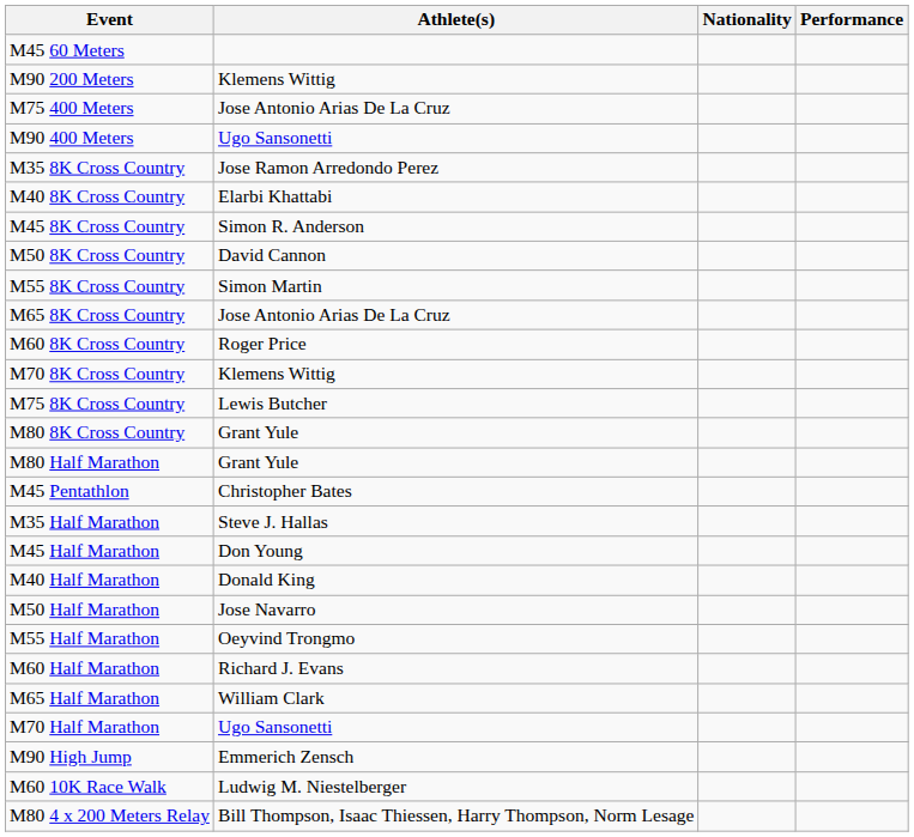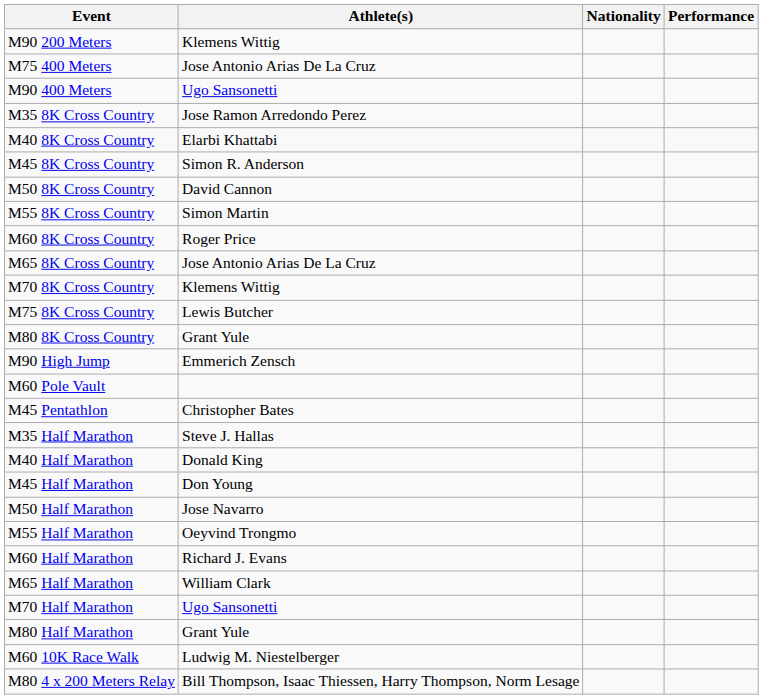 <table class="wikitable">
 <tr>
 <th>Event</th>
 <th>Athlete(s)</th>
 <th>Nationality</th>
 <th>Performance</th>
-</tr>
-<tr>
-<td>M45 <a href='#'>60 Meters</a></td>
-<td></td>
-<td></td>
-<td></td>
 </tr>
 <tr>
 <td>M90 <a href='#'>200 Meters</a></td>
 <td>Klemens Wittig</td>
 <td></td>
 <td></td>
 </tr>
 <tr>
 <td>M75 <a href='#'>400 Meters</a></td>
 <td>Jose Antonio Arias De La Cruz</td>
 <td></td>
 <td></td>
 </tr>
 <tr>
 <td>M90 <a href='#'>400 Meters</a></td>
 <td><a href='#'>Ugo Sansonetti</a></td>
 <td></td>
 <td></td>
 </tr>
 <tr>
 <td>M35 <a href='#'>8K Cross Country</a></td>
 <td>Jose Ramon Arredondo Perez</td>
 <td></td>
 <td></td>
 </tr>
 <tr>
 <td>M40 <a href='#'>8K Cross Country</a></td>
 <td>Elarbi Khattabi</td>
 <td></td>
 <td></td>
 </tr>
 <tr>
 <td>M45 <a href='#'>8K Cross Country</a></td>
 <td>Simon R. Anderson</td>
 <td></td>
 <td></td>
 </tr>
 <tr>
 <td>M50 <a href='#'>8K Cross Country</a></td>
 <td>David Cannon</td>
 <td></td>
 <td></td>
 </tr>
 <tr>
 <td>M55 <a href='#'>8K Cross Country</a></td>
 <td>Simon Martin</td>
 <td></td>
 <td></td>
 </tr>
 <tr>
-<td>M65 <a href='#'>8K Cross Country</a></td>
-<td>Jose Antonio Arias De La Cruz</td>
+<td>M60 <a href='#'>8K Cross Country</a></td>
+<td>Roger Price</td>
 <td></td>
 <td></td>
 </tr>
 <tr>
-<td>M60 <a href='#'>8K Cross Country</a></td>
-<td>Roger Price</td>
+<td>M65 <a href='#'>8K Cross Country</a></td>
+<td>Jose Antonio Arias De La Cruz</td>
 <td></td>
 <td></td>
 </tr>
 <tr>
 <td>M70 <a href='#'>8K Cross Country</a></td>
 <td>Klemens Wittig</td>
 <td></td>
 <td></td>
 </tr>
 <tr>
 <td>M75 <a href='#'>8K Cross Country</a></td>
 <td>Lewis Butcher</td>
 <td></td>
 <td></td>
 </tr>
 <tr>
 <td>M80 <a href='#'>8K Cross Country</a></td>
 <td>Grant Yule</td>
 <td></td>
 <td></td>
 </tr>
 <tr>
-<td>M80 <a href='#'>Half Marathon</a></td>
-<td>Grant Yule</td>
+<td>M90 <a href='#'>High Jump</a></td>
+<td>Emmerich Zensch</td>
+<td></td>
+<td></td>
+</tr>
+<tr>
+<td>M60 <a href='#'>Pole Vault</a></td>
+<td></td>
 <td></td>
 <td></td>
 </tr>
 <tr>
 <td>M45 <a href='#'>Pentathlon</a></td>
 <td>Christopher Bates</td>
 <td></td>
 <td></td>
 </tr>
 <tr>
 <td>M35 <a href='#'>Half Marathon</a></td>
 <td>Steve J. Hallas</td>
 <td></td>
 <td></td>
 </tr>
 <tr>
-<td>M45 <a href='#'>Half Marathon</a></td>
-<td>Don Young</td>
+<td>M40 <a href='#'>Half Marathon</a></td>
+<td>Donald King</td>
 <td></td>
 <td></td>
 </tr>
 <tr>
-<td>M40 <a href='#'>Half Marathon</a></td>
-<td>Donald King</td>
+<td>M45 <a href='#'>Half Marathon</a></td>
+<td>Don Young</td>
 <td></td>
 <td></td>
 </tr>
 <tr>
 <td>M50 <a href='#'>Half Marathon</a></td>
 <td>Jose Navarro</td>
 <td></td>
 <td></td>
 </tr>
 <tr>
 <td>M55 <a href='#'>Half Marathon</a></td>
 <td>Oeyvind Trongmo</td>
 <td></td>
 <td></td>
 </tr>
 <tr>
 <td>M60 <a href='#'>Half Marathon</a></td>
 <td>Richard J. Evans</td>
 <td></td>
 <td></td>
 </tr>
 <tr>
 <td>M65 <a href='#'>Half Marathon</a></td>
 <td>William Clark</td>
 <td></td>
 <td></td>
 </tr>
 <tr>
 <td>M70 <a href='#'>Half Marathon</a></td>
 <td><a href='#'>Ugo Sansonetti</a></td>
 <td></td>
 <td></td>
 </tr>
 <tr>
-<td>M90 <a href='#'>High Jump</a></td>
-<td>Emmerich Zensch</td>
+<td>M80 <a href='#'>Half Marathon</a></td>
+<td>Grant Yule</td>
 <td></td>
 <td></td>
 </tr>
 <tr>
 <td>M60 <a href='#'>10K Race Walk</a></td>
 <td>Ludwig M. Niestelberger</td>
 <td></td>
 <td></td>
 </tr>
 <tr>
 <td>M80 <a href='#'>4 x 200 Meters Relay</a></td>
 <td>Bill Thompson, Isaac Thiessen, Harry Thompson, Norm Lesage</td>
 <td></td>
 <td></td>
 </tr>
 </table>
